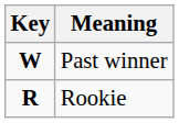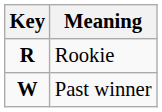 <table class="wikitable" style="font-size: 95%;">
 <tr>
 <th>Key</th>
 <th>Meaning</th>
 </tr>
 <tr>
+<td style="text-align:center;"><strong><span>R</span></strong></td>
+<td>Rookie</td>
+</tr>
+<tr>
 <td style="text-align:center;"><strong><span>W</span></strong></td>
 <td>Past winner</td>
 </tr>
-<tr>
-<td style="text-align:center;"><strong><span>R</span></strong></td>
-<td>Rookie</td>
-</tr>
 </table>
